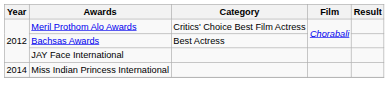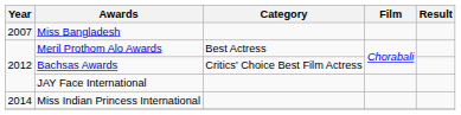 <table class="wikitable sortable" style="font-size:90%">
 <tr style="text-align:center;">
 <th>Year</th>
 <th class="unsortable">Awards</th>
 <th class="unsortable">Category</th>
 <th class="unsortable">Film</th>
 <th class="unsortable">Result</th>
 </tr>
 <tr>
+<td>2007</td>
+<td><a href='#'>Miss Bangladesh</a></td>
+<td></td>
+<td></td>
+<td></td>
+</tr>
+<tr>
 <td rowspan="3">2012</td>
 <td><a href='#'>Meril Prothom Alo Awards</a></td>
-<td>Critics' Choice Best Film Actress</td>
+<td>Best Actress</td>
 <td rowspan="2"><em><a href='#'>Chorabali</a></em></td>
 <td></td>
 </tr>
 <tr>
 <td><a href='#'>Bachsas Awards</a></td>
-<td>Best Actress</td>
+<td>Critics' Choice Best Film Actress</td>
 <td></td>
 </tr>
 <tr>
 <td>JAY Face International</td>
 <td></td>
 <td></td>
 <td></td>
 </tr>
 <tr>
 <td>2014</td>
 <td>Miss Indian Princess International</td>
 <td></td>
 <td></td>
 <td></td>
 </tr>
 <tr>
 </tr>
 </table>
